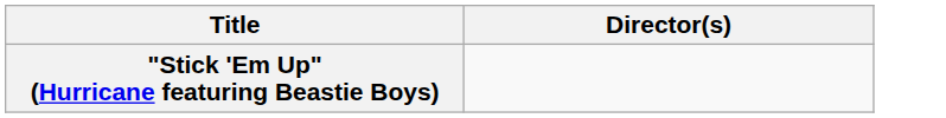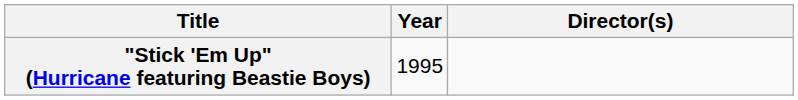 <table class="wikitable plainrowheaders" style="text-align:center;">
 <tr>
 <th scope="col" style="width:18em;">Title</th>
+<th scope="col">Year</th>
 <th scope="col" style="width:16em;">Director(s)</th>
 </tr>
 <tr>
 <th scope="row">"Stick 'Em Up"<br><span>(<a href='#'>Hurricane</a> featuring Beastie Boys)</span></th>
+<td>1995</td>
 <td></td>
 </tr>
 </table>
